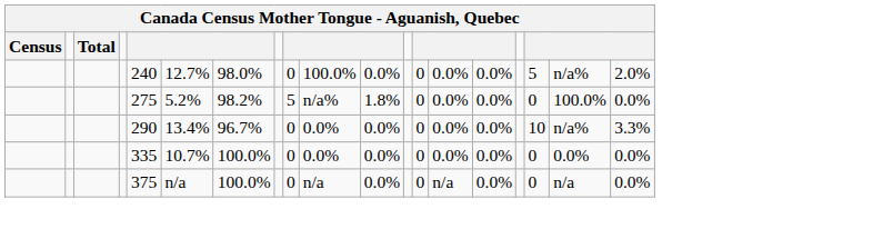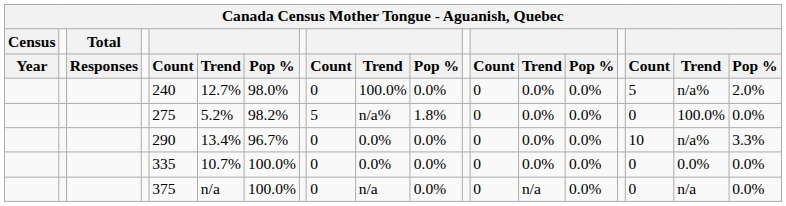 <table class="wikitable">
 <tr>
 <th colspan="19">Canada Census Mother Tongue - Aguanish, Quebec</th>
 </tr>
 <tr>
 <th>Census</th>
 <td></td>
 <th>Total</th>
 <td colspan="1"></td>
 <th colspan="3"></th>
 <td colspan="1"></td>
 <th colspan="3"></th>
 <td colspan="1"></td>
 <th colspan="3"></th>
 <td colspan="1"></td>
 <th colspan="3"></th>
+</tr>
+<tr>
+<th>Year</th>
+<td></td>
+<th>Responses</th>
+<td></td>
+<th>Count</th>
+<th>Trend</th>
+<th>Pop %</th>
+<td></td>
+<th>Count</th>
+<th>Trend</th>
+<th>Pop %</th>
+<td></td>
+<th>Count</th>
+<th>Trend</th>
+<th>Pop %</th>
+<td></td>
+<th>Count</th>
+<th>Trend</th>
+<th>Pop %</th>
 </tr>
 <tr>
 <td></td>
 <td></td>
 <td></td>
 <td></td>
 <td>240</td>
 <td> 12.7%</td>
 <td>98.0%</td>
 <td></td>
 <td>0</td>
 <td> 100.0%</td>
 <td>0.0%</td>
 <td></td>
 <td>0</td>
 <td> 0.0%</td>
 <td>0.0%</td>
 <td></td>
 <td>5</td>
 <td> n/a%</td>
 <td>2.0%</td>
 </tr>
 <tr>
 <td></td>
 <td></td>
 <td></td>
 <td></td>
 <td>275</td>
 <td> 5.2%</td>
 <td>98.2%</td>
 <td></td>
 <td>5</td>
 <td> n/a%</td>
 <td>1.8%</td>
 <td></td>
 <td>0</td>
 <td> 0.0%</td>
 <td>0.0%</td>
 <td></td>
 <td>0</td>
 <td> 100.0%</td>
 <td>0.0%</td>
 </tr>
 <tr>
 <td></td>
 <td></td>
 <td></td>
 <td></td>
 <td>290</td>
 <td> 13.4%</td>
 <td>96.7%</td>
 <td></td>
 <td>0</td>
 <td> 0.0%</td>
 <td>0.0%</td>
 <td></td>
 <td>0</td>
 <td> 0.0%</td>
 <td>0.0%</td>
 <td></td>
 <td>10</td>
 <td> n/a%</td>
 <td>3.3%</td>
 </tr>
 <tr>
 <td></td>
 <td></td>
 <td></td>
 <td></td>
 <td>335</td>
 <td> 10.7%</td>
 <td>100.0%</td>
 <td></td>
 <td>0</td>
 <td> 0.0%</td>
 <td>0.0%</td>
 <td></td>
 <td>0</td>
 <td> 0.0%</td>
 <td>0.0%</td>
 <td></td>
 <td>0</td>
 <td> 0.0%</td>
 <td>0.0%</td>
 </tr>
 <tr>
 <td></td>
 <td></td>
 <td></td>
 <td></td>
 <td>375</td>
 <td>n/a</td>
 <td>100.0%</td>
 <td></td>
 <td>0</td>
 <td>n/a</td>
 <td>0.0%</td>
 <td></td>
 <td>0</td>
 <td>n/a</td>
 <td>0.0%</td>
 <td></td>
 <td>0</td>
 <td>n/a</td>
 <td>0.0%</td>
 </tr>
 </table>
